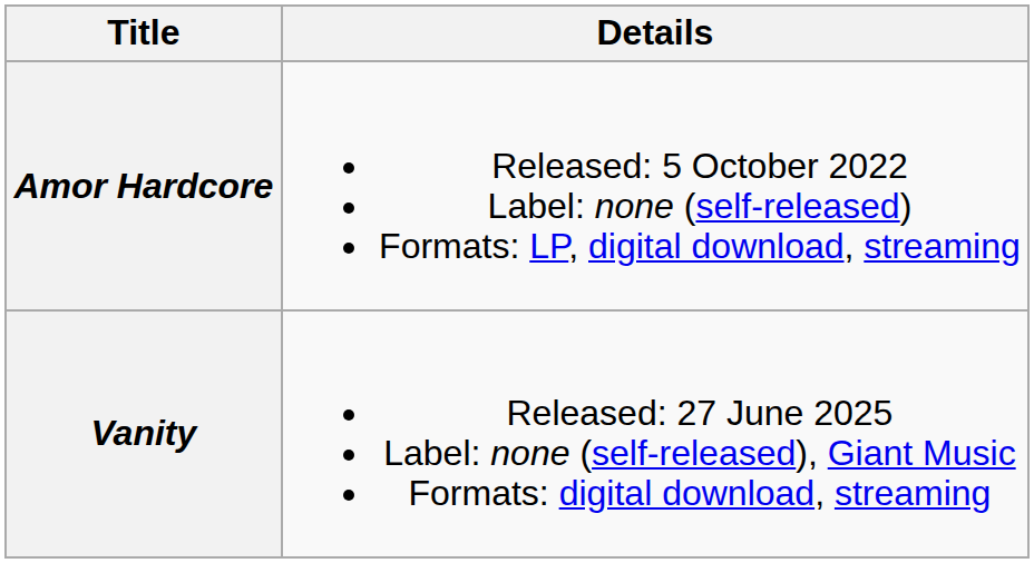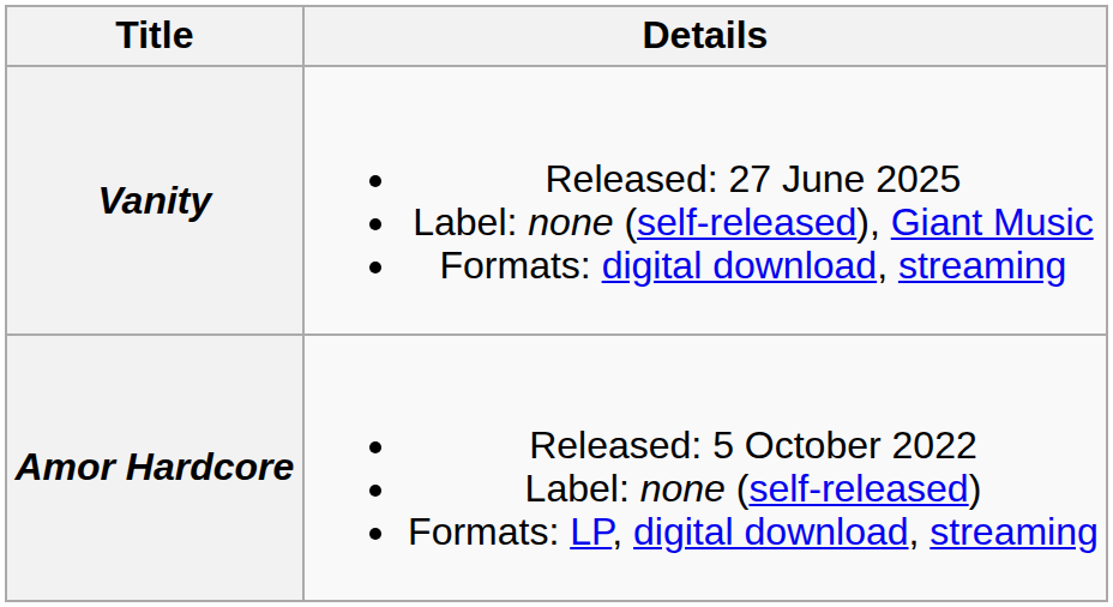 <table class="wikitable plainrowheaders" style="text-align:center">
 <tr>
 <th scope="col">Title</th>
 <th scope="col">Details</th>
 </tr>
 <tr>
+<th scope="row"><em>Vanity</em></th>
+<td><br><ul><li>Released: 27 June 2025</li><li>Label: <em>none</em> (<a href='#'>self-released</a>), <a href='#'>Giant Music</a></li><li>Formats: <a href='#'>digital download</a>, <a href='#'>streaming</a></li></ul></td>
+</tr>
+<tr>
 <th scope="row"><em>Amor Hardcore</em></th>
 <td><br><ul><li>Released: 5 October 2022</li><li>Label: <em>none</em> (<a href='#'>self-released</a>)</li><li>Formats: <a href='#'>LP</a>, <a href='#'>digital download</a>, <a href='#'>streaming</a></li></ul></td>
 </tr>
-<tr>
-<th scope="row"><em>Vanity</em></th>
-<td><br><ul><li>Released: 27 June 2025</li><li>Label: <em>none</em> (<a href='#'>self-released</a>), <a href='#'>Giant Music</a></li><li>Formats: <a href='#'>digital download</a>, <a href='#'>streaming</a></li></ul></td>
-</tr>
 </table>
